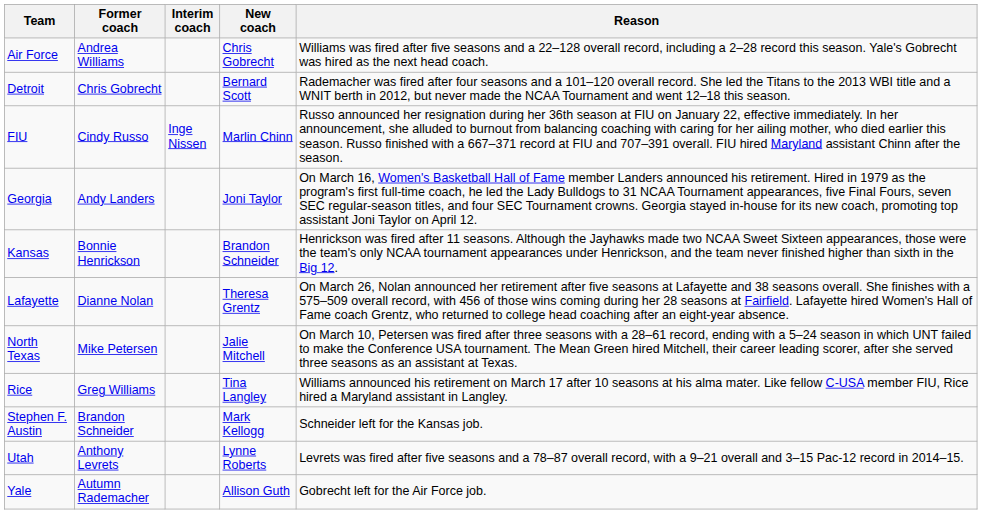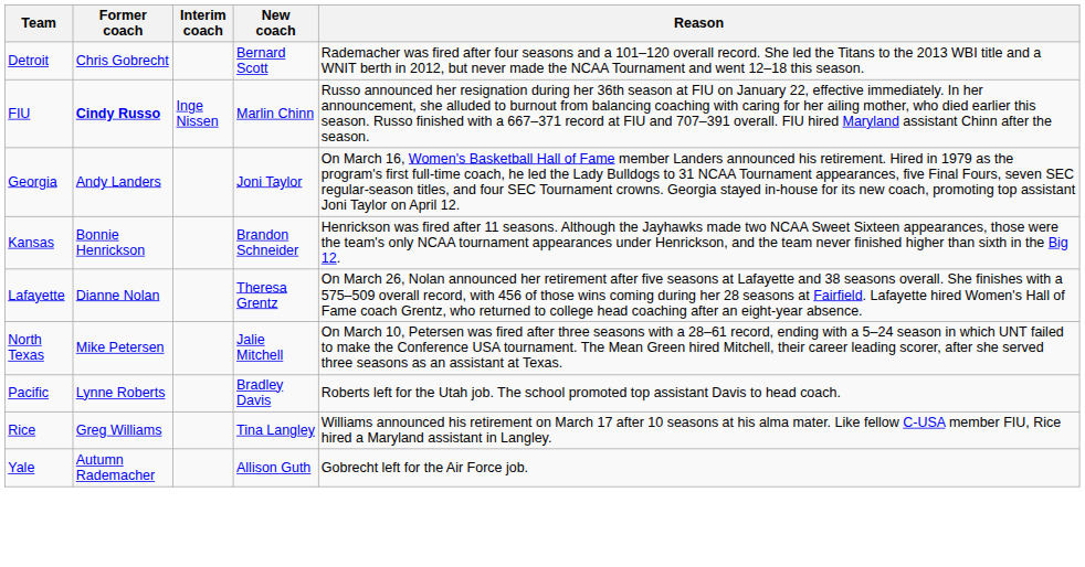 <table class="wikitable">
 <tr>
 <th>Team</th>
 <th>Former<br>coach</th>
 <th>Interim<br>coach</th>
 <th>New<br>coach</th>
 <th>Reason</th>
-</tr>
-<tr>
-<td><a href='#'>Air Force</a></td>
-<td><a href='#'>Andrea Williams</a></td>
-<td></td>
-<td><a href='#'>Chris Gobrecht</a></td>
-<td>Williams was fired after five seasons and a 22–128 overall record, including a 2–28 record this season. Yale's Gobrecht was hired as the next head coach.</td>
 </tr>
 <tr>
 <td><a href='#'>Detroit</a></td>
 <td><a href='#'>Chris Gobrecht</a></td>
 <td></td>
 <td><a href='#'>Bernard Scott</a></td>
 <td>Rademacher was fired after four seasons and a 101–120 overall record. She led the Titans to the 2013 WBI title and a WNIT berth in 2012, but never made the NCAA Tournament and went 12–18 this season.</td>
 </tr>
 <tr>
 <td><a href='#'>FIU</a></td>
-<td><a href='#'>Cindy Russo</a></td>
+<td><strong><a href='#'>Cindy Russo</a></strong></td>
 <td><a href='#'>Inge Nissen</a></td>
 <td><a href='#'>Marlin Chinn</a></td>
 <td>Russo announced her resignation during her 36th season at FIU on January 22, effective immediately. In her announcement, she alluded to burnout from balancing coaching with caring for her ailing mother, who died earlier this season. Russo finished with a 667–371 record at FIU and 707–391 overall. FIU hired <a href='#'>Maryland</a> assistant Chinn after the season.</td>
 </tr>
 <tr>
 <td><a href='#'>Georgia</a></td>
 <td><a href='#'>Andy Landers</a></td>
 <td></td>
 <td><a href='#'>Joni Taylor</a></td>
 <td>On March 16, <a href='#'>Women's Basketball Hall of Fame</a> member Landers announced his retirement. Hired in 1979 as the program's first full-time coach, he led the Lady Bulldogs to 31 NCAA Tournament appearances, five Final Fours, seven SEC regular-season titles, and four SEC Tournament crowns. Georgia stayed in-house for its new coach, promoting top assistant Joni Taylor on April 12.</td>
 </tr>
 <tr>
 <td><a href='#'>Kansas</a></td>
 <td><a href='#'>Bonnie Henrickson</a></td>
 <td></td>
 <td><a href='#'>Brandon Schneider</a></td>
 <td>Henrickson was fired after 11 seasons. Although the Jayhawks made two NCAA Sweet Sixteen appearances, those were the team's only NCAA tournament appearances under Henrickson, and the team never finished higher than sixth in the <a href='#'>Big 12</a>.</td>
 </tr>
 <tr>
 <td><a href='#'>Lafayette</a></td>
 <td><a href='#'>Dianne Nolan</a></td>
 <td></td>
 <td><a href='#'>Theresa Grentz</a></td>
 <td>On March 26, Nolan announced her retirement after five seasons at Lafayette and 38 seasons overall. She finishes with a 575–509 overall record, with 456 of those wins coming during her 28 seasons at <a href='#'>Fairfield</a>. Lafayette hired Women's Hall of Fame coach Grentz, who returned to college head coaching after an eight-year absence.</td>
 </tr>
 <tr>
 <td><a href='#'>North Texas</a></td>
 <td><a href='#'>Mike Petersen</a></td>
 <td></td>
 <td><a href='#'>Jalie Mitchell</a></td>
 <td>On March 10, Petersen was fired after three seasons with a 28–61 record, ending with a 5–24 season in which UNT failed to make the Conference USA tournament. The Mean Green hired Mitchell, their career leading scorer, after she served three seasons as an assistant at Texas.</td>
 </tr>
 <tr>
+<td><a href='#'>Pacific</a></td>
+<td><a href='#'>Lynne Roberts</a></td>
+<td></td>
+<td><a href='#'>Bradley Davis</a></td>
+<td>Roberts left for the Utah job. The school promoted top assistant Davis to head coach.</td>
+</tr>
+<tr>
 <td><a href='#'>Rice</a></td>
 <td><a href='#'>Greg Williams</a></td>
 <td></td>
 <td><a href='#'>Tina Langley</a></td>
 <td>Williams announced his retirement on March 17 after 10 seasons at his alma mater. Like fellow <a href='#'>C-USA</a> member FIU, Rice hired a Maryland assistant in Langley.</td>
-</tr>
-<tr>
-<td><a href='#'>Stephen F. Austin</a></td>
-<td><a href='#'>Brandon Schneider</a></td>
-<td></td>
-<td><a href='#'>Mark Kellogg</a></td>
-<td>Schneider left for the Kansas job.</td>
-</tr>
-<tr>
-<td><a href='#'>Utah</a></td>
-<td><a href='#'>Anthony Levrets</a></td>
-<td></td>
-<td><a href='#'>Lynne Roberts</a></td>
-<td>Levrets was fired after five seasons and a 78–87 overall record, with a 9–21 overall and 3–15 Pac-12 record in 2014–15.</td>
 </tr>
 <tr>
 <td><a href='#'>Yale</a></td>
 <td><a href='#'>Autumn Rademacher</a></td>
 <td></td>
 <td><a href='#'>Allison Guth</a></td>
 <td>Gobrecht left for the Air Force job.</td>
 </tr>
 </table>
